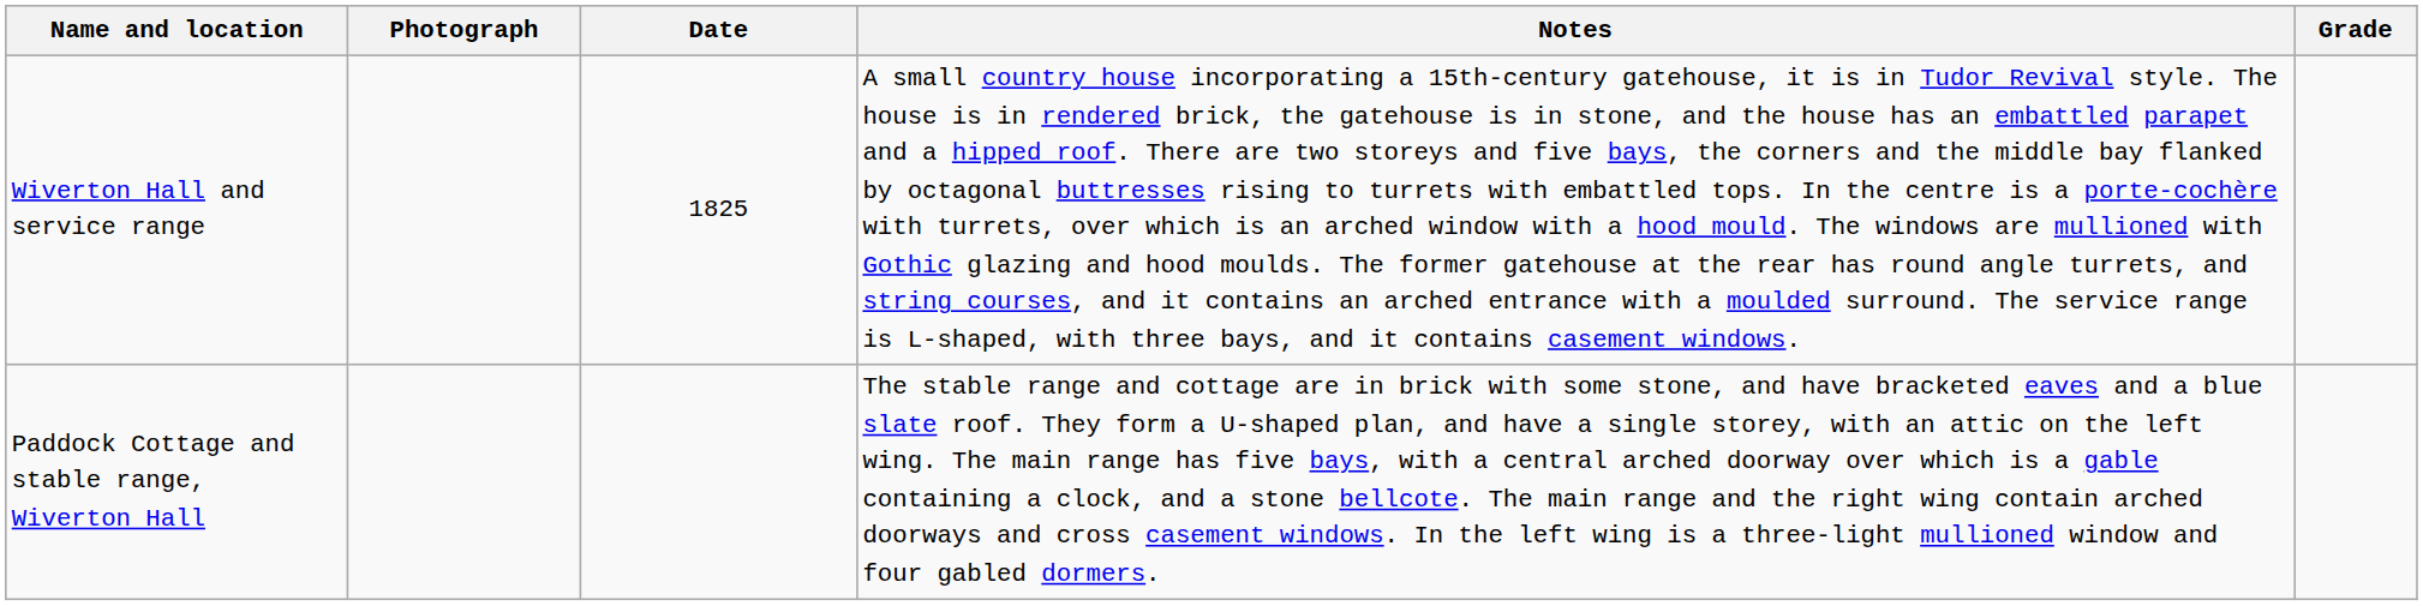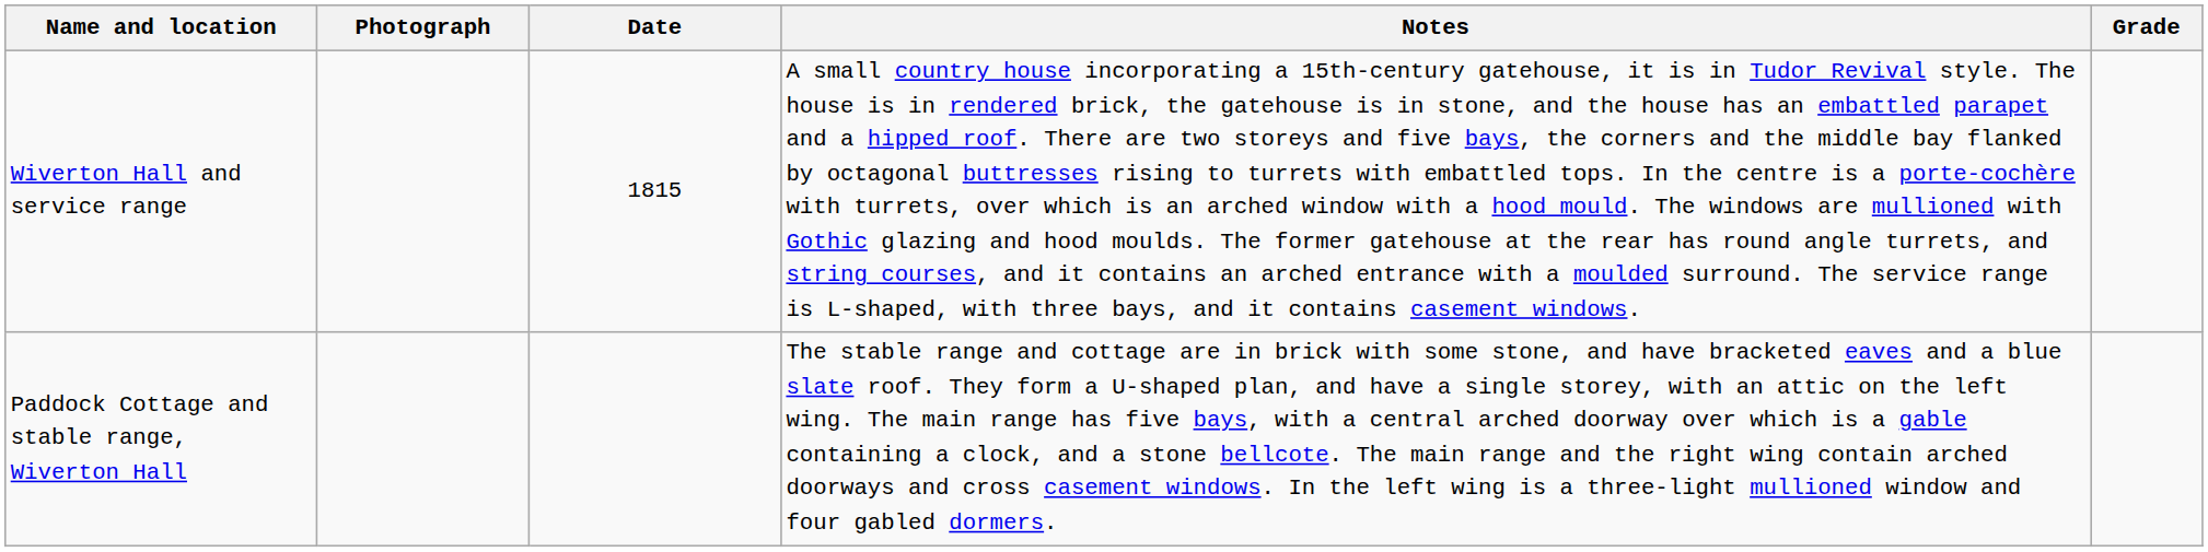 <table class="wikitable sortable plainrowheaders" style="width:100%; border:0px; text-align:left; line-height:150%">
 <tr>
 <th scope="col"  style="width:150px">Name and location</th>
 <th scope="col"  style="width:100px" class="unsortable">Photograph</th>
 <th scope="col"  style="width:120px">Date</th>
 <th scope="col"  style="width:650px" class="unsortable">Notes</th>
 <th scope="col"  style="width:50px">Grade</th>
 </tr>
 <tr>
 <td><a href='#'>Wiverton Hall</a> and service range<br><small></small></td>
 <td></td>
-<td align="center">1825</td>
+<td align="center">1815</td>
 <td>A small <a href='#'>country house</a> incorporating a 15th-century gatehouse, it is in <a href='#'>Tudor Revival</a> style.  The house is in <a href='#'>rendered</a> brick, the gatehouse is in stone, and the house has an <a href='#'>embattled</a> <a href='#'>parapet</a> and a <a href='#'>hipped roof</a>.  There are two storeys and five <a href='#'>bays</a>, the corners and the middle bay flanked by octagonal <a href='#'>buttresses</a> rising to turrets with embattled tops.  In the centre is a <a href='#'>porte-cochère</a> with turrets, over which is an arched window with a <a href='#'>hood mould</a>.  The windows are <a href='#'>mullioned</a> with <a href='#'>Gothic</a> glazing and hood moulds. The former gatehouse at the rear has round angle turrets, and <a href='#'>string courses</a>, and it contains an arched entrance with a <a href='#'>moulded</a> surround.  The service range is L-shaped, with three bays, and it contains <a href='#'>casement windows</a>.</td>
 <td align="center" ></td>
 </tr>
 <tr>
 <td>Paddock Cottage and stable range,<br><a href='#'>Wiverton Hall</a><br><small></small></td>
 <td></td>
 <td align="center"></td>
 <td>The stable range and cottage are in brick with some stone, and have bracketed <a href='#'>eaves</a> and a blue <a href='#'>slate</a> roof.  They form a U-shaped plan, and have a single storey, with an attic on the left wing.  The main range has five <a href='#'>bays</a>, with a central arched doorway over which is a <a href='#'>gable</a> containing a clock, and a stone <a href='#'>bellcote</a>.  The main range and the right wing contain arched doorways and cross <a href='#'>casement windows</a>.  In the left wing is a three-light <a href='#'>mullioned</a> window and four gabled <a href='#'>dormers</a>.</td>
 <td align="center" ></td>
 </tr>
 <tr>
 </tr>
 </table>
